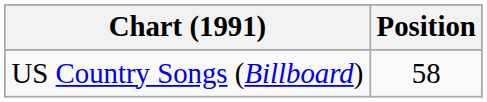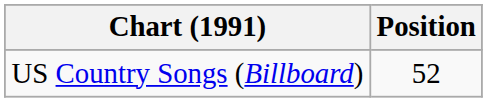 <table class="wikitable sortable">
 <tr>
 <th scope="col">Chart (1991)</th>
 <th scope="col">Position</th>
 </tr>
 <tr>
 <td>US <a href='#'>Country Songs</a> (<em><a href='#'>Billboard</a></em>)</td>
-<td align="center">58</td>
+<td align="center">52</td>
 </tr>
 </table>
